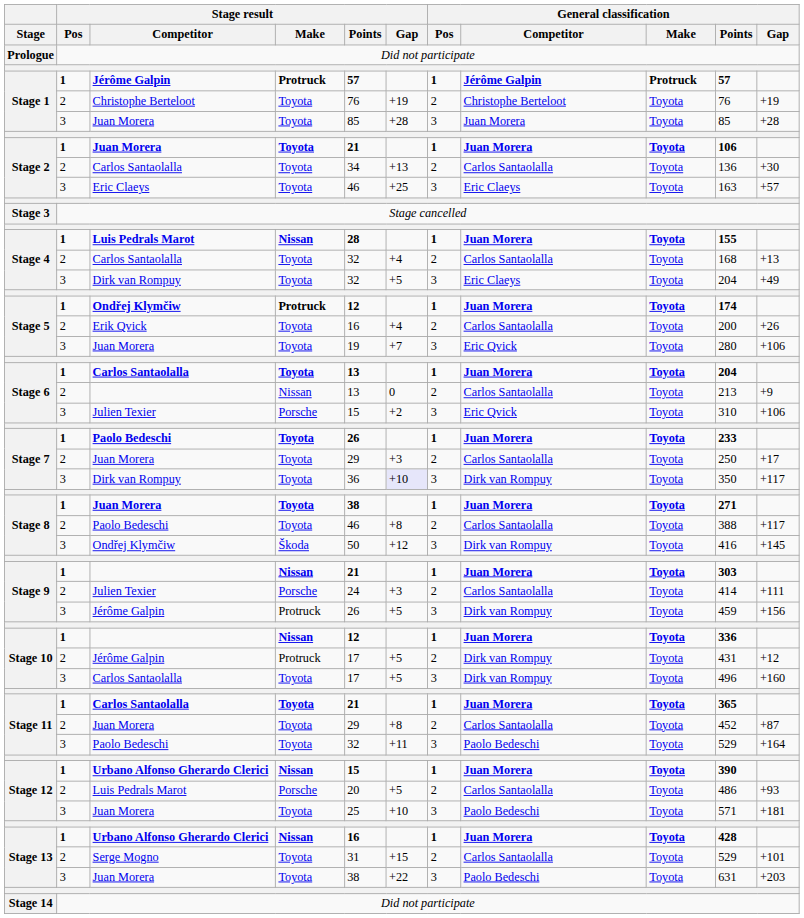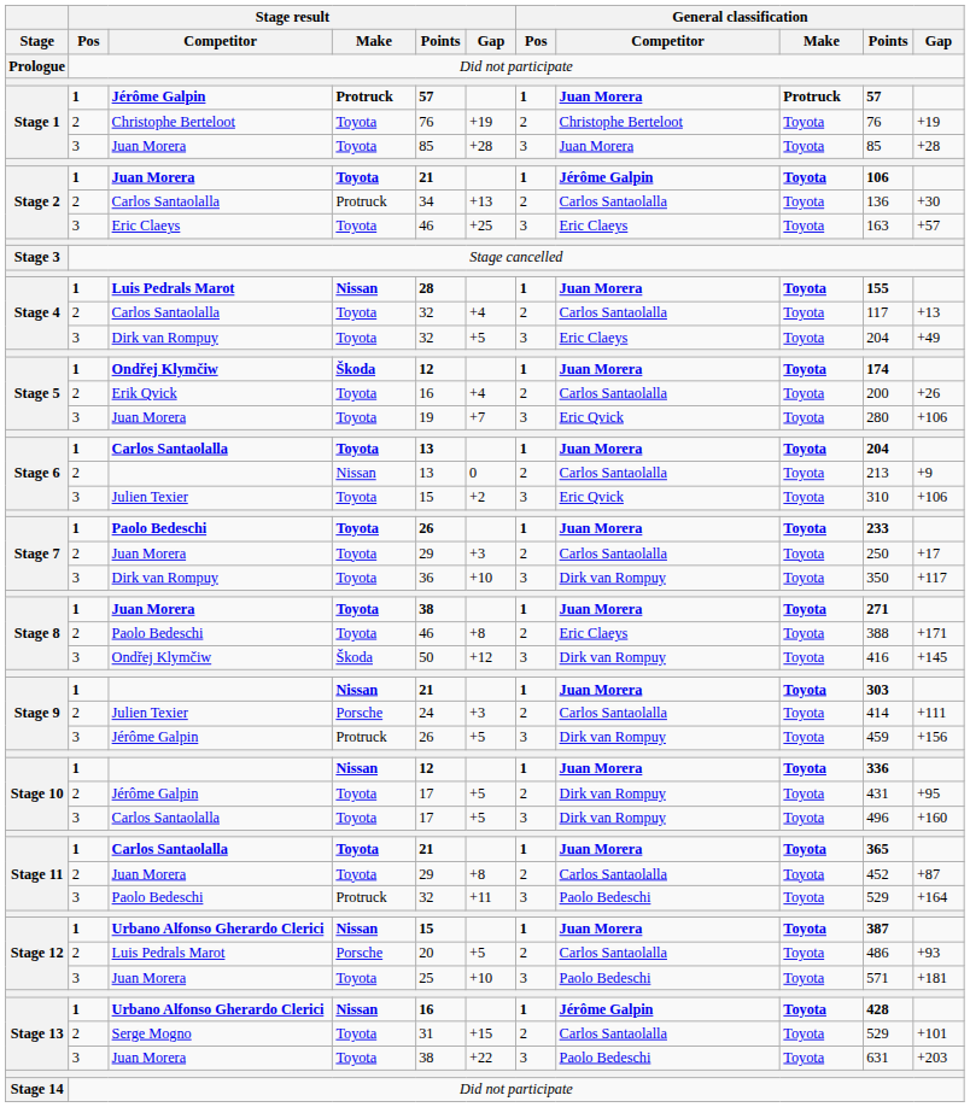 <table class="wikitable" style="font-size:85%;">
 <tr>
 <th></th>
 <th colspan=5>Stage result</th>
 <th colspan=5>General classification</th>
 </tr>
 <tr>
 <th width="40px">Stage</th>
 <th width="30px">Pos</th>
 <th width="200px">Competitor</th>
 <th width="70px">Make</th>
 <th width="40px">Points</th>
 <th width="40px">Gap</th>
 <th width="30px">Pos</th>
 <th width="200px">Competitor</th>
 <th width="70px">Make</th>
 <th width="40px">Points</th>
 <th width="40px">Gap</th>
 </tr>
 <tr>
 <th>Prologue</th>
 <td colspan=10 align=center><em>Did not participate</em></td>
 </tr>
 <tr>
 <th colspan=11></th>
 </tr>
 <tr>
 <th rowspan=3>Stage 1</th>
 <td><strong>1</strong></td>
 <td><strong> <a href='#'>Jérôme Galpin</a></strong></td>
 <td><strong>Protruck</strong></td>
 <td><strong>57</strong></td>
 <td></td>
 <td><strong>1</strong></td>
-<td><strong> <a href='#'>Jérôme Galpin</a></strong></td>
+<td><strong> <a href='#'>Juan Morera</a></strong></td>
 <td><strong>Protruck</strong></td>
 <td><strong>57</strong></td>
 <td></td>
 </tr>
 <tr>
 <td>2</td>
 <td> <a href='#'>Christophe Berteloot</a></td>
 <td><a href='#'>Toyota</a></td>
 <td>76</td>
 <td>+19</td>
 <td>2</td>
 <td> <a href='#'>Christophe Berteloot</a></td>
 <td><a href='#'>Toyota</a></td>
 <td>76</td>
 <td>+19</td>
 </tr>
 <tr>
 <td>3</td>
 <td> <a href='#'>Juan Morera</a></td>
 <td><a href='#'>Toyota</a></td>
 <td>85</td>
 <td>+28</td>
 <td>3</td>
 <td> <a href='#'>Juan Morera</a></td>
 <td><a href='#'>Toyota</a></td>
 <td>85</td>
 <td>+28</td>
 </tr>
 <tr>
 <th colspan=11></th>
 </tr>
 <tr>
 <th rowspan=3>Stage 2</th>
 <td><strong>1</strong></td>
 <td><strong> <a href='#'>Juan Morera</a></strong></td>
 <td><strong><a href='#'>Toyota</a></strong></td>
 <td><strong>21</strong></td>
 <td></td>
 <td><strong>1</strong></td>
-<td><strong> <a href='#'>Juan Morera</a></strong></td>
+<td><strong> <a href='#'>Jérôme Galpin</a></strong></td>
 <td><strong><a href='#'>Toyota</a></strong></td>
 <td><strong>106</strong></td>
 <td></td>
 </tr>
 <tr>
 <td>2</td>
 <td> <a href='#'>Carlos Santaolalla</a></td>
-<td><a href='#'>Toyota</a></td>
+<td>Protruck</td>
 <td>34</td>
 <td>+13</td>
 <td>2</td>
 <td> <a href='#'>Carlos Santaolalla</a></td>
 <td><a href='#'>Toyota</a></td>
 <td>136</td>
 <td>+30</td>
 </tr>
 <tr>
 <td>3</td>
 <td> <a href='#'>Eric Claeys</a></td>
 <td><a href='#'>Toyota</a></td>
 <td>46</td>
 <td>+25</td>
 <td>3</td>
 <td> <a href='#'>Eric Claeys</a></td>
 <td><a href='#'>Toyota</a></td>
 <td>163</td>
 <td>+57</td>
 </tr>
 <tr>
 <th colspan=11></th>
 </tr>
 <tr>
 <th>Stage 3</th>
 <td colspan=10 align=center><em>Stage cancelled</em></td>
 </tr>
 <tr>
 <th colspan=11></th>
 </tr>
 <tr>
 <th rowspan=3>Stage 4</th>
 <td><strong>1</strong></td>
 <td><strong> <a href='#'>Luis Pedrals Marot</a></strong></td>
 <td><strong><a href='#'>Nissan</a></strong></td>
 <td><strong>28</strong></td>
 <td></td>
 <td><strong>1</strong></td>
 <td><strong> <a href='#'>Juan Morera</a></strong></td>
 <td><strong><a href='#'>Toyota</a></strong></td>
 <td><strong>155</strong></td>
 <td></td>
 </tr>
 <tr>
 <td>2</td>
 <td> <a href='#'>Carlos Santaolalla</a></td>
 <td><a href='#'>Toyota</a></td>
 <td>32</td>
 <td>+4</td>
 <td>2</td>
 <td> <a href='#'>Carlos Santaolalla</a></td>
 <td><a href='#'>Toyota</a></td>
-<td>168</td>
+<td>117</td>
 <td>+13</td>
 </tr>
 <tr>
 <td>3</td>
 <td> <a href='#'>Dirk van Rompuy</a></td>
 <td><a href='#'>Toyota</a></td>
 <td>32</td>
 <td>+5</td>
 <td>3</td>
 <td> <a href='#'>Eric Claeys</a></td>
 <td><a href='#'>Toyota</a></td>
 <td>204</td>
 <td>+49</td>
 </tr>
 <tr>
 <th colspan=11></th>
 </tr>
 <tr>
 <th rowspan=3>Stage 5</th>
 <td><strong>1</strong></td>
 <td><strong> <a href='#'>Ondřej Klymčiw</a></strong></td>
-<td><strong>Protruck</strong></td>
+<td><strong><a href='#'>Škoda</a></strong></td>
 <td><strong>12</strong></td>
 <td></td>
 <td><strong>1</strong></td>
 <td><strong> <a href='#'>Juan Morera</a></strong></td>
 <td><strong><a href='#'>Toyota</a></strong></td>
 <td><strong>174</strong></td>
 <td></td>
 </tr>
 <tr>
 <td>2</td>
 <td> <a href='#'>Erik Qvick</a></td>
 <td><a href='#'>Toyota</a></td>
 <td>16</td>
 <td>+4</td>
 <td>2</td>
 <td> <a href='#'>Carlos Santaolalla</a></td>
 <td><a href='#'>Toyota</a></td>
 <td>200</td>
 <td>+26</td>
 </tr>
 <tr>
 <td>3</td>
 <td> <a href='#'>Juan Morera</a></td>
 <td><a href='#'>Toyota</a></td>
 <td>19</td>
 <td>+7</td>
 <td>3</td>
 <td> <a href='#'>Eric Qvick</a></td>
 <td><a href='#'>Toyota</a></td>
 <td>280</td>
 <td>+106</td>
 </tr>
 <tr>
 <th colspan=11></th>
 </tr>
 <tr>
 <th rowspan=3>Stage 6</th>
 <td><strong>1</strong></td>
 <td><strong> <a href='#'>Carlos Santaolalla</a></strong></td>
 <td><strong><a href='#'>Toyota</a></strong></td>
 <td><strong>13</strong></td>
 <td></td>
 <td><strong>1</strong></td>
 <td><strong> <a href='#'>Juan Morera</a></strong></td>
 <td><strong><a href='#'>Toyota</a></strong></td>
 <td><strong>204</strong></td>
 <td></td>
 </tr>
 <tr>
 <td>2</td>
 <td></td>
 <td><a href='#'>Nissan</a></td>
 <td>13</td>
 <td>0</td>
 <td>2</td>
 <td> <a href='#'>Carlos Santaolalla</a></td>
 <td><a href='#'>Toyota</a></td>
 <td>213</td>
 <td>+9</td>
 </tr>
 <tr>
 <td>3</td>
 <td> <a href='#'>Julien Texier</a></td>
-<td><a href='#'>Porsche</a></td>
+<td><a href='#'>Toyota</a></td>
 <td>15</td>
 <td>+2</td>
 <td>3</td>
 <td> <a href='#'>Eric Qvick</a></td>
 <td><a href='#'>Toyota</a></td>
 <td>310</td>
 <td>+106</td>
 </tr>
 <tr>
 <th colspan=11></th>
 </tr>
 <tr>
 <th rowspan=3>Stage 7</th>
 <td><strong>1</strong></td>
 <td><strong> <a href='#'>Paolo Bedeschi</a></strong></td>
 <td><strong><a href='#'>Toyota</a></strong></td>
 <td><strong>26</strong></td>
 <td></td>
 <td><strong>1</strong></td>
 <td><strong> <a href='#'>Juan Morera</a></strong></td>
 <td><strong><a href='#'>Toyota</a></strong></td>
 <td><strong>233</strong></td>
 <td></td>
 </tr>
 <tr>
 <td>2</td>
 <td> <a href='#'>Juan Morera</a></td>
 <td><a href='#'>Toyota</a></td>
 <td>29</td>
 <td>+3</td>
 <td>2</td>
 <td> <a href='#'>Carlos Santaolalla</a></td>
 <td><a href='#'>Toyota</a></td>
 <td>250</td>
 <td>+17</td>
 </tr>
 <tr>
 <td>3</td>
 <td> <a href='#'>Dirk van Rompuy</a></td>
 <td><a href='#'>Toyota</a></td>
 <td>36</td>
-<td style="background: lavender;">+10</td>
+<td>+10</td>
 <td>3</td>
 <td> <a href='#'>Dirk van Rompuy</a></td>
 <td><a href='#'>Toyota</a></td>
 <td>350</td>
 <td>+117</td>
 </tr>
 <tr>
 <th colspan=11></th>
 </tr>
 <tr>
 <th rowspan=3>Stage 8</th>
 <td><strong>1</strong></td>
 <td><strong> <a href='#'>Juan Morera</a></strong></td>
 <td><strong><a href='#'>Toyota</a></strong></td>
 <td><strong>38</strong></td>
 <td></td>
 <td><strong>1</strong></td>
 <td><strong> <a href='#'>Juan Morera</a></strong></td>
 <td><strong><a href='#'>Toyota</a></strong></td>
 <td><strong>271</strong></td>
 <td></td>
 </tr>
 <tr>
 <td>2</td>
 <td> <a href='#'>Paolo Bedeschi</a></td>
 <td><a href='#'>Toyota</a></td>
 <td>46</td>
 <td>+8</td>
 <td>2</td>
-<td> <a href='#'>Carlos Santaolalla</a></td>
+<td> <a href='#'>Eric Claeys</a></td>
 <td><a href='#'>Toyota</a></td>
 <td>388</td>
-<td>+117</td>
+<td>+171</td>
 </tr>
 <tr>
 <td>3</td>
 <td> <a href='#'>Ondřej Klymčiw</a></td>
 <td><a href='#'>Škoda</a></td>
 <td>50</td>
 <td>+12</td>
 <td>3</td>
 <td> <a href='#'>Dirk van Rompuy</a></td>
 <td><a href='#'>Toyota</a></td>
 <td>416</td>
 <td>+145</td>
 </tr>
 <tr>
 <th colspan=11></th>
 </tr>
 <tr>
 <th rowspan=3>Stage 9</th>
 <td><strong>1</strong></td>
 <td><strong></strong></td>
 <td><strong><a href='#'>Nissan</a></strong></td>
 <td><strong>21</strong></td>
 <td></td>
 <td><strong>1</strong></td>
 <td><strong> <a href='#'>Juan Morera</a></strong></td>
 <td><strong><a href='#'>Toyota</a></strong></td>
 <td><strong>303</strong></td>
 <td></td>
 </tr>
 <tr>
 <td>2</td>
 <td> <a href='#'>Julien Texier</a></td>
 <td><a href='#'>Porsche</a></td>
 <td>24</td>
 <td>+3</td>
 <td>2</td>
 <td> <a href='#'>Carlos Santaolalla</a></td>
 <td><a href='#'>Toyota</a></td>
 <td>414</td>
 <td>+111</td>
 </tr>
 <tr>
 <td>3</td>
 <td> <a href='#'>Jérôme Galpin</a></td>
 <td>Protruck</td>
 <td>26</td>
 <td>+5</td>
 <td>3</td>
 <td> <a href='#'>Dirk van Rompuy</a></td>
 <td><a href='#'>Toyota</a></td>
 <td>459</td>
 <td>+156</td>
 </tr>
 <tr>
 <th colspan=11></th>
 </tr>
 <tr>
 <th rowspan=3>Stage 10</th>
 <td><strong>1</strong></td>
 <td><strong></strong></td>
 <td><strong><a href='#'>Nissan</a></strong></td>
 <td><strong>12</strong></td>
 <td></td>
 <td><strong>1</strong></td>
 <td><strong> <a href='#'>Juan Morera</a></strong></td>
 <td><strong><a href='#'>Toyota</a></strong></td>
 <td><strong>336</strong></td>
 <td></td>
 </tr>
 <tr>
 <td>2</td>
 <td> <a href='#'>Jérôme Galpin</a></td>
-<td>Protruck</td>
+<td><a href='#'>Toyota</a></td>
 <td>17</td>
 <td>+5</td>
 <td>2</td>
 <td> <a href='#'>Dirk van Rompuy</a></td>
 <td><a href='#'>Toyota</a></td>
 <td>431</td>
-<td>+12</td>
+<td>+95</td>
 </tr>
 <tr>
 <td>3</td>
 <td> <a href='#'>Carlos Santaolalla</a></td>
 <td><a href='#'>Toyota</a></td>
 <td>17</td>
 <td>+5</td>
 <td>3</td>
 <td> <a href='#'>Dirk van Rompuy</a></td>
 <td><a href='#'>Toyota</a></td>
 <td>496</td>
 <td>+160</td>
 </tr>
 <tr>
 <th colspan=11></th>
 </tr>
 <tr>
 <th rowspan=3>Stage 11</th>
 <td><strong>1</strong></td>
 <td><strong> <a href='#'>Carlos Santaolalla</a></strong></td>
 <td><strong><a href='#'>Toyota</a></strong></td>
 <td><strong>21</strong></td>
 <td></td>
 <td><strong>1</strong></td>
 <td><strong> <a href='#'>Juan Morera</a></strong></td>
 <td><strong><a href='#'>Toyota</a></strong></td>
 <td><strong>365</strong></td>
 <td></td>
 </tr>
 <tr>
 <td>2</td>
 <td> <a href='#'>Juan Morera</a></td>
 <td><a href='#'>Toyota</a></td>
 <td>29</td>
 <td>+8</td>
 <td>2</td>
 <td> <a href='#'>Carlos Santaolalla</a></td>
 <td><a href='#'>Toyota</a></td>
 <td>452</td>
 <td>+87</td>
 </tr>
 <tr>
 <td>3</td>
 <td> <a href='#'>Paolo Bedeschi</a></td>
-<td><a href='#'>Toyota</a></td>
+<td>Protruck</td>
 <td>32</td>
 <td>+11</td>
 <td>3</td>
 <td> <a href='#'>Paolo Bedeschi</a></td>
 <td><a href='#'>Toyota</a></td>
 <td>529</td>
 <td>+164</td>
 </tr>
 <tr>
 <th colspan=11></th>
 </tr>
 <tr>
 <th rowspan=3>Stage 12</th>
 <td><strong>1</strong></td>
 <td><strong> <a href='#'>Urbano Alfonso Gherardo Clerici</a></strong></td>
 <td><strong><a href='#'>Nissan</a></strong></td>
 <td><strong>15</strong></td>
 <td></td>
 <td><strong>1</strong></td>
 <td><strong> <a href='#'>Juan Morera</a></strong></td>
 <td><strong><a href='#'>Toyota</a></strong></td>
-<td><strong>390</strong></td>
+<td><strong>387</strong></td>
 <td></td>
 </tr>
 <tr>
 <td>2</td>
 <td> <a href='#'>Luis Pedrals Marot</a></td>
 <td><a href='#'>Porsche</a></td>
 <td>20</td>
 <td>+5</td>
 <td>2</td>
 <td> <a href='#'>Carlos Santaolalla</a></td>
 <td><a href='#'>Toyota</a></td>
 <td>486</td>
 <td>+93</td>
 </tr>
 <tr>
 <td>3</td>
 <td> <a href='#'>Juan Morera</a></td>
 <td><a href='#'>Toyota</a></td>
 <td>25</td>
 <td>+10</td>
 <td>3</td>
 <td> <a href='#'>Paolo Bedeschi</a></td>
 <td><a href='#'>Toyota</a></td>
 <td>571</td>
 <td>+181</td>
 </tr>
 <tr>
 <th colspan=11></th>
 </tr>
 <tr>
 <th rowspan=3>Stage 13</th>
 <td><strong>1</strong></td>
 <td><strong> <a href='#'>Urbano Alfonso Gherardo Clerici</a></strong></td>
 <td><strong><a href='#'>Nissan</a></strong></td>
 <td><strong>16</strong></td>
 <td></td>
 <td><strong>1</strong></td>
-<td><strong> <a href='#'>Juan Morera</a></strong></td>
+<td><strong> <a href='#'>Jérôme Galpin</a></strong></td>
 <td><strong><a href='#'>Toyota</a></strong></td>
 <td><strong>428</strong></td>
 <td></td>
 </tr>
 <tr>
 <td>2</td>
 <td> <a href='#'>Serge Mogno</a></td>
 <td><a href='#'>Toyota</a></td>
 <td>31</td>
 <td>+15</td>
 <td>2</td>
 <td> <a href='#'>Carlos Santaolalla</a></td>
 <td><a href='#'>Toyota</a></td>
 <td>529</td>
 <td>+101</td>
 </tr>
 <tr>
 <td>3</td>
 <td> <a href='#'>Juan Morera</a></td>
 <td><a href='#'>Toyota</a></td>
 <td>38</td>
 <td>+22</td>
 <td>3</td>
 <td> <a href='#'>Paolo Bedeschi</a></td>
 <td><a href='#'>Toyota</a></td>
 <td>631</td>
 <td>+203</td>
 </tr>
 <tr>
 <th colspan=11></th>
 </tr>
 <tr>
 <th>Stage 14</th>
 <td colspan=10 align=center><em>Did not participate</em></td>
 </tr>
 </table>
